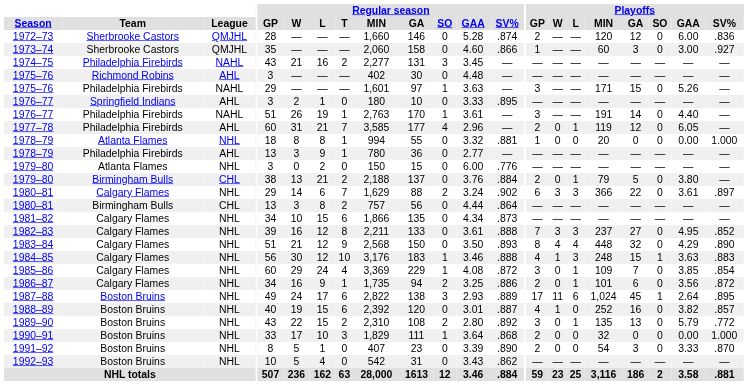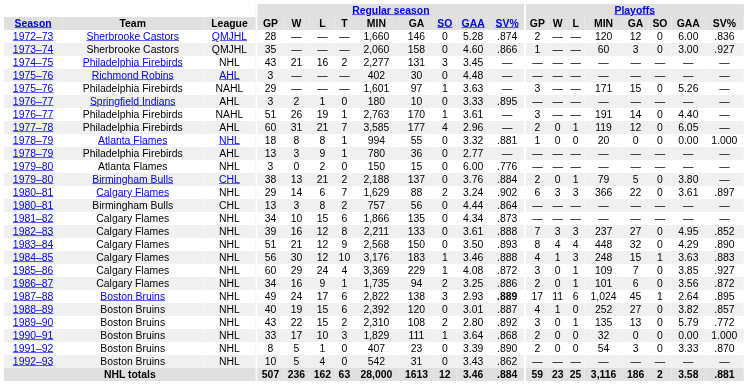 <table border="0" cellpadding="1" cellspacing="0" style="text-align:center; width:90%">
 <tr bgcolor="#e0e0e0">
 <th colspan="3" bgcolor="#ffffff"></th>
 <th rowspan="99" bgcolor="#ffffff"></th>
 <th colspan="9" bgcolor="#e0e0e0"><a href='#'>Regular season</a></th>
 <th rowspan="99" bgcolor="#ffffff"></th>
 <th colspan="8" bgcolor="#e0e0e0"><a href='#'>Playoffs</a></th>
 </tr>
 <tr bgcolor="#e0e0e0">
 <th><a href='#'>Season</a></th>
 <th>Team</th>
 <th>League</th>
 <th>GP</th>
 <th>W</th>
 <th>L</th>
 <th>T</th>
 <th>MIN</th>
 <th>GA</th>
 <th><a href='#'>SO</a></th>
 <th><a href='#'>GAA</a></th>
 <th><a href='#'>SV%</a></th>
 <th>GP</th>
 <th>W</th>
 <th>L</th>
 <th>MIN</th>
 <th>GA</th>
 <th>SO</th>
 <th>GAA</th>
 <th>SV%</th>
 </tr>
 <tr>
 <td><a href='#'>1972–73</a></td>
 <td><a href='#'>Sherbrooke Castors</a></td>
 <td><a href='#'>QMJHL</a></td>
 <td>28</td>
 <td>—</td>
 <td>—</td>
 <td>—</td>
 <td>1,660</td>
 <td>146</td>
 <td>0</td>
 <td>5.28</td>
 <td>.874</td>
 <td>2</td>
 <td>—</td>
 <td>—</td>
 <td>120</td>
 <td>12</td>
 <td>0</td>
 <td>6.00</td>
 <td>.836</td>
 </tr>
 <tr bgcolor="#f0f0f0">
 <td><a href='#'>1973–74</a></td>
 <td>Sherbrooke Castors</td>
 <td>QMJHL</td>
 <td>35</td>
 <td>—</td>
 <td>—</td>
 <td>—</td>
 <td>2,060</td>
 <td>158</td>
 <td>0</td>
 <td>4.60</td>
 <td>.866</td>
 <td>1</td>
 <td>—</td>
 <td>—</td>
 <td>60</td>
 <td>3</td>
 <td>0</td>
 <td>3.00</td>
 <td>.927</td>
 </tr>
 <tr>
 <td><a href='#'>1974–75</a></td>
 <td><a href='#'>Philadelphia Firebirds</a></td>
-<td><a href='#'>NAHL</a></td>
+<td>NHL</td>
 <td>43</td>
 <td>21</td>
 <td>16</td>
 <td>2</td>
 <td>2,277</td>
 <td>131</td>
 <td>3</td>
 <td>3.45</td>
 <td>—</td>
 <td>—</td>
 <td>—</td>
 <td>—</td>
 <td>—</td>
 <td>—</td>
 <td>—</td>
 <td>—</td>
 <td>—</td>
 </tr>
 <tr bgcolor="#f0f0f0">
 <td><a href='#'>1975–76</a></td>
 <td><a href='#'>Richmond Robins</a></td>
 <td><a href='#'>AHL</a></td>
 <td>3</td>
 <td>—</td>
 <td>—</td>
 <td>—</td>
 <td>402</td>
 <td>30</td>
 <td>0</td>
 <td>4.48</td>
 <td>—</td>
 <td>—</td>
 <td>—</td>
 <td>—</td>
 <td>—</td>
 <td>—</td>
 <td>—</td>
 <td>—</td>
 <td>—</td>
 </tr>
 <tr>
 <td><a href='#'>1975–76</a></td>
 <td>Philadelphia Firebirds</td>
 <td>NAHL</td>
 <td>29</td>
 <td>—</td>
 <td>—</td>
 <td>—</td>
 <td>1,601</td>
 <td>97</td>
 <td>1</td>
 <td>3.63</td>
 <td>—</td>
 <td>3</td>
 <td>—</td>
 <td>—</td>
 <td>171</td>
 <td>15</td>
 <td>0</td>
 <td>5.26</td>
 <td>—</td>
 </tr>
 <tr bgcolor="#f0f0f0">
 <td><a href='#'>1976–77</a></td>
 <td><a href='#'>Springfield Indians</a></td>
 <td>AHL</td>
 <td>3</td>
 <td>2</td>
 <td>1</td>
 <td>0</td>
 <td>180</td>
 <td>10</td>
 <td>0</td>
 <td>3.33</td>
 <td>.895</td>
 <td>—</td>
 <td>—</td>
 <td>—</td>
 <td>—</td>
 <td>—</td>
 <td>—</td>
 <td>—</td>
 <td>—</td>
 </tr>
 <tr>
 <td><a href='#'>1976–77</a></td>
 <td>Philadelphia Firebirds</td>
 <td>NAHL</td>
 <td>51</td>
 <td>26</td>
 <td>19</td>
 <td>1</td>
 <td>2,763</td>
 <td>170</td>
 <td>1</td>
 <td>3.61</td>
 <td>—</td>
 <td>3</td>
 <td>—</td>
 <td>—</td>
 <td>191</td>
 <td>14</td>
 <td>0</td>
 <td>4.40</td>
 <td>—</td>
 </tr>
 <tr bgcolor="#f0f0f0">
 <td><a href='#'>1977–78</a></td>
 <td>Philadelphia Firebirds</td>
 <td>AHL</td>
 <td>60</td>
 <td>31</td>
 <td>21</td>
 <td>7</td>
 <td>3,585</td>
 <td>177</td>
 <td>4</td>
 <td>2.96</td>
 <td>—</td>
 <td>2</td>
 <td>0</td>
 <td>1</td>
 <td>119</td>
 <td>12</td>
 <td>0</td>
 <td>6.05</td>
 <td>—</td>
 </tr>
 <tr>
 <td><a href='#'>1978–79</a></td>
 <td><a href='#'>Atlanta Flames</a></td>
 <td><a href='#'>NHL</a></td>
 <td>18</td>
 <td>8</td>
 <td>8</td>
 <td>1</td>
 <td>994</td>
 <td>55</td>
 <td>0</td>
 <td>3.32</td>
 <td>.881</td>
 <td>1</td>
 <td>0</td>
 <td>0</td>
 <td>20</td>
 <td>0</td>
 <td>0</td>
 <td>0.00</td>
 <td>1.000</td>
 </tr>
 <tr bgcolor="#f0f0f0">
 <td><a href='#'>1978–79</a></td>
 <td>Philadelphia Firebirds</td>
 <td>AHL</td>
 <td>13</td>
 <td>3</td>
 <td>9</td>
 <td>1</td>
 <td>780</td>
 <td>36</td>
 <td>0</td>
 <td>2.77</td>
 <td>—</td>
 <td>—</td>
 <td>—</td>
 <td>—</td>
 <td>—</td>
 <td>—</td>
 <td>—</td>
 <td>—</td>
 <td>—</td>
 </tr>
 <tr>
 <td><a href='#'>1979–80</a></td>
 <td>Atlanta Flames</td>
 <td>NHL</td>
 <td>3</td>
 <td>0</td>
 <td>2</td>
 <td>0</td>
 <td>150</td>
 <td>15</td>
 <td>0</td>
 <td>6.00</td>
 <td>.776</td>
 <td>—</td>
 <td>—</td>
 <td>—</td>
 <td>—</td>
 <td>—</td>
 <td>—</td>
 <td>—</td>
 <td>—</td>
 </tr>
 <tr bgcolor="#f0f0f0">
 <td><a href='#'>1979–80</a></td>
 <td><a href='#'>Birmingham Bulls</a></td>
 <td><a href='#'>CHL</a></td>
 <td>38</td>
 <td>13</td>
 <td>21</td>
 <td>2</td>
 <td>2,188</td>
 <td>137</td>
 <td>0</td>
 <td>3.76</td>
 <td>.884</td>
 <td>2</td>
 <td>0</td>
 <td>1</td>
 <td>79</td>
 <td>5</td>
 <td>0</td>
 <td>3.80</td>
 <td>—</td>
 </tr>
 <tr>
 <td><a href='#'>1980–81</a></td>
 <td><a href='#'>Calgary Flames</a></td>
 <td>NHL</td>
 <td>29</td>
 <td>14</td>
 <td>6</td>
 <td>7</td>
 <td>1,629</td>
 <td>88</td>
 <td>2</td>
 <td>3.24</td>
 <td>.902</td>
 <td>6</td>
 <td>3</td>
 <td>3</td>
 <td>366</td>
 <td>22</td>
 <td>0</td>
 <td>3.61</td>
 <td>.897</td>
 </tr>
 <tr bgcolor="#f0f0f0">
 <td><a href='#'>1980–81</a></td>
 <td>Birmingham Bulls</td>
 <td>CHL</td>
 <td>13</td>
 <td>3</td>
 <td>8</td>
 <td>2</td>
 <td>757</td>
 <td>56</td>
 <td>0</td>
 <td>4.44</td>
 <td>.864</td>
 <td>—</td>
 <td>—</td>
 <td>—</td>
 <td>—</td>
 <td>—</td>
 <td>—</td>
 <td>—</td>
 <td>—</td>
 </tr>
 <tr>
 <td><a href='#'>1981–82</a></td>
 <td>Calgary Flames</td>
 <td>NHL</td>
 <td>34</td>
 <td>10</td>
 <td>15</td>
 <td>6</td>
 <td>1,866</td>
 <td>135</td>
 <td>0</td>
 <td>4.34</td>
 <td>.873</td>
 <td>—</td>
 <td>—</td>
 <td>—</td>
 <td>—</td>
 <td>—</td>
 <td>—</td>
 <td>—</td>
 <td>—</td>
 </tr>
 <tr bgcolor="#f0f0f0">
 <td><a href='#'>1982–83</a></td>
 <td>Calgary Flames</td>
 <td>NHL</td>
 <td>39</td>
 <td>16</td>
 <td>12</td>
 <td>8</td>
 <td>2,211</td>
 <td>133</td>
 <td>0</td>
 <td>3.61</td>
 <td>.888</td>
 <td>7</td>
 <td>3</td>
 <td>3</td>
 <td>237</td>
 <td>27</td>
 <td>0</td>
 <td>4.95</td>
 <td>.852</td>
 </tr>
 <tr>
 <td><a href='#'>1983–84</a></td>
 <td>Calgary Flames</td>
 <td>NHL</td>
 <td>51</td>
 <td>21</td>
 <td>12</td>
 <td>9</td>
 <td>2,568</td>
 <td>150</td>
 <td>0</td>
 <td>3.50</td>
 <td>.893</td>
 <td>8</td>
 <td>4</td>
 <td>4</td>
 <td>448</td>
 <td>32</td>
 <td>0</td>
 <td>4.29</td>
 <td>.890</td>
 </tr>
 <tr bgcolor="#f0f0f0">
 <td><a href='#'>1984–85</a></td>
 <td>Calgary Flames</td>
 <td>NHL</td>
 <td>56</td>
 <td>30</td>
 <td>12</td>
 <td>10</td>
 <td>3,176</td>
 <td>183</td>
 <td>1</td>
 <td>3.46</td>
 <td>.888</td>
 <td>4</td>
 <td>1</td>
 <td>3</td>
 <td>248</td>
 <td>15</td>
 <td>1</td>
 <td>3.63</td>
 <td>.883</td>
 </tr>
 <tr>
 <td><a href='#'>1985–86</a></td>
 <td>Calgary Flames</td>
 <td>NHL</td>
 <td>60</td>
 <td>29</td>
 <td>24</td>
 <td>4</td>
 <td>3,369</td>
 <td>229</td>
 <td>1</td>
 <td>4.08</td>
 <td>.872</td>
 <td>3</td>
 <td>0</td>
 <td>1</td>
 <td>109</td>
 <td>7</td>
 <td>0</td>
 <td>3.85</td>
-<td>.854</td>
+<td>.927</td>
 </tr>
 <tr bgcolor="#f0f0f0">
 <td><a href='#'>1986–87</a></td>
 <td>Calgary Flames</td>
 <td>NHL</td>
 <td>34</td>
 <td>16</td>
 <td>9</td>
 <td>1</td>
 <td>1,735</td>
 <td>94</td>
 <td>2</td>
 <td>3.25</td>
 <td>.886</td>
 <td>2</td>
 <td>0</td>
 <td>1</td>
 <td>101</td>
 <td>6</td>
 <td>0</td>
 <td>3.56</td>
 <td>.872</td>
 </tr>
 <tr>
 <td><a href='#'>1987–88</a></td>
 <td><a href='#'>Boston Bruins</a></td>
 <td>NHL</td>
 <td>49</td>
 <td>24</td>
 <td>17</td>
 <td>6</td>
 <td>2,822</td>
 <td>138</td>
 <td>3</td>
 <td>2.93</td>
-<td>.889</td>
+<td><strong>.889</strong></td>
 <td>17</td>
 <td>11</td>
 <td>6</td>
 <td>1,024</td>
 <td>45</td>
 <td>1</td>
 <td>2.64</td>
 <td>.895</td>
 </tr>
 <tr bgcolor="#f0f0f0">
 <td><a href='#'>1988–89</a></td>
 <td>Boston Bruins</td>
 <td>NHL</td>
 <td>40</td>
 <td>19</td>
 <td>15</td>
 <td>6</td>
 <td>2,392</td>
 <td>120</td>
 <td>0</td>
 <td>3.01</td>
 <td>.887</td>
 <td>4</td>
 <td>1</td>
 <td>0</td>
 <td>252</td>
-<td>16</td>
+<td>27</td>
 <td>0</td>
 <td>3.82</td>
 <td>.857</td>
 </tr>
 <tr>
 <td><a href='#'>1989–90</a></td>
 <td>Boston Bruins</td>
 <td>NHL</td>
 <td>43</td>
 <td>22</td>
 <td>15</td>
 <td>2</td>
 <td>2,310</td>
 <td>108</td>
 <td>2</td>
 <td>2.80</td>
 <td>.892</td>
 <td>3</td>
 <td>0</td>
 <td>1</td>
 <td>135</td>
 <td>13</td>
 <td>0</td>
 <td>5.79</td>
 <td>.772</td>
 </tr>
 <tr bgcolor="#f0f0f0">
 <td><a href='#'>1990–91</a></td>
 <td>Boston Bruins</td>
 <td>NHL</td>
 <td>33</td>
 <td>17</td>
 <td>10</td>
 <td>3</td>
 <td>1,829</td>
 <td>111</td>
 <td>1</td>
 <td>3.64</td>
 <td>.868</td>
 <td>2</td>
 <td>0</td>
 <td>0</td>
 <td>32</td>
 <td>0</td>
 <td>0</td>
 <td>0.00</td>
 <td>1.000</td>
 </tr>
 <tr>
 <td><a href='#'>1991–92</a></td>
 <td>Boston Bruins</td>
 <td>NHL</td>
 <td>8</td>
 <td>5</td>
 <td>1</td>
 <td>0</td>
 <td>407</td>
 <td>23</td>
 <td>0</td>
 <td>3.39</td>
 <td>.890</td>
 <td>2</td>
 <td>0</td>
 <td>0</td>
 <td>54</td>
 <td>3</td>
 <td>0</td>
 <td>3.33</td>
 <td>.870</td>
 </tr>
 <tr bgcolor="#f0f0f0">
 <td><a href='#'>1992–93</a></td>
 <td>Boston Bruins</td>
 <td>NHL</td>
 <td>10</td>
 <td>5</td>
 <td>4</td>
 <td>0</td>
 <td>542</td>
 <td>31</td>
 <td>0</td>
 <td>3.43</td>
 <td>.862</td>
 <td>—</td>
 <td>—</td>
 <td>—</td>
 <td>—</td>
 <td>—</td>
 <td>—</td>
 <td>—</td>
 <td>—</td>
 </tr>
 <tr bgcolor="#e0e0e0">
 <th colspan="3">NHL totals</th>
 <th>507</th>
 <th>236</th>
 <th>162</th>
 <th>63</th>
 <th>28,000</th>
 <th>1613</th>
 <th>12</th>
 <th>3.46</th>
 <th>.884</th>
 <th>59</th>
 <th>23</th>
 <th>25</th>
 <th>3,116</th>
 <th>186</th>
 <th>2</th>
 <th>3.58</th>
 <th>.881</th>
 </tr>
 </table>
